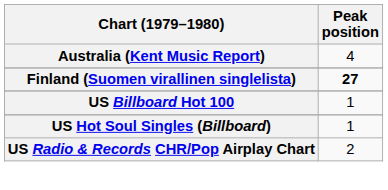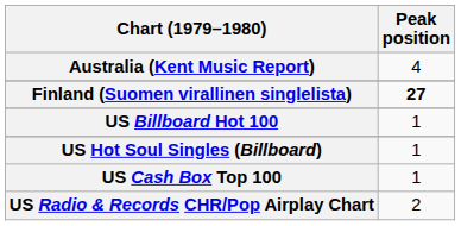 <table class="wikitable sortable plainrowheaders" style="text-align:center">
 <tr>
 <th scope="col">Chart (1979–1980)</th>
 <th scope="col">Peak<br>position</th>
 </tr>
 <tr>
 <th scope="row">Australia (<a href='#'>Kent Music Report</a>)</th>
 <td>4</td>
 </tr>
 <tr>
 </tr>
 <tr>
 <th scope="row">Finland (<a href='#'>Suomen virallinen singlelista</a>)</th>
 <td><strong>27</strong></td>
 </tr>
 <tr>
 </tr>
 <tr>
 </tr>
 <tr>
 </tr>
 <tr>
 </tr>
 <tr>
 <th scope="row">US <a href='#'><em>Billboard</em> Hot 100</a></th>
 <td>1</td>
 </tr>
 <tr>
 </tr>
 <tr>
 <th scope="row">US <a href='#'>Hot Soul Singles</a> (<em>Billboard</em>)</th>
 <td>1</td>
 </tr>
 <tr>
+<th scope="row">US <a href='#'><em>Cash Box</em></a> Top 100</th>
+<td>1</td>
+</tr>
+<tr>
 <th scope="row">US <em><a href='#'>Radio & Records</a></em> <a href='#'>CHR/Pop</a> Airplay Chart</th>
 <td>2</td>
 </tr>
 </table>
